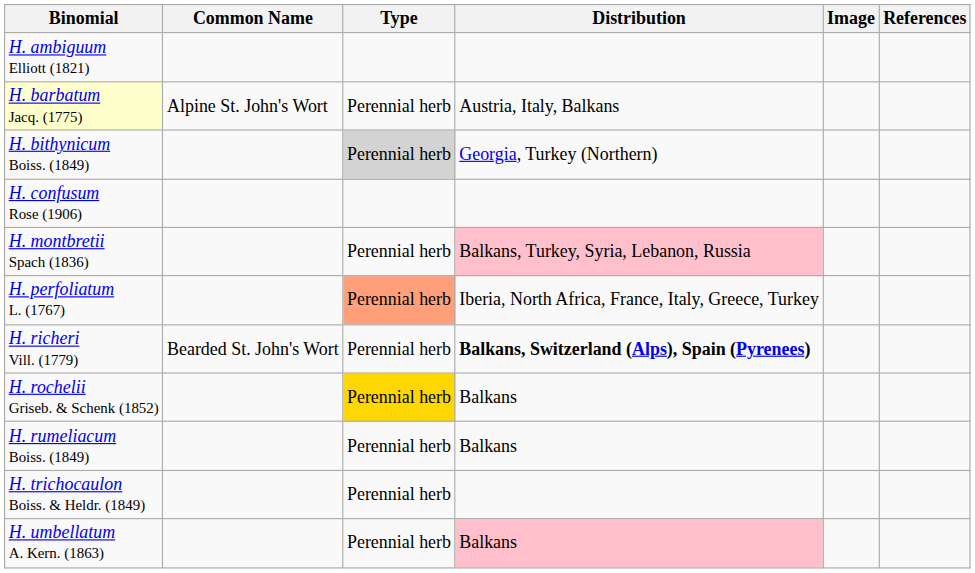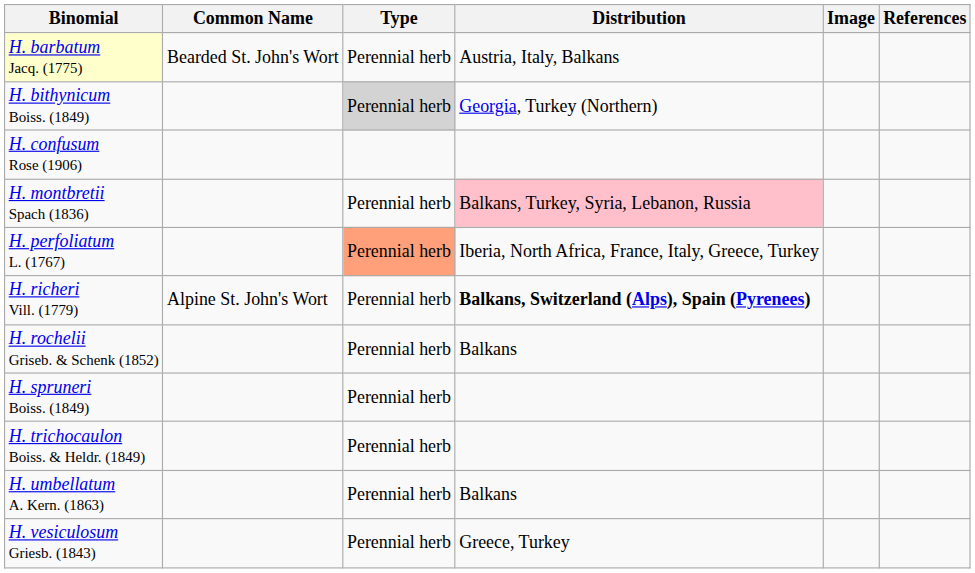 <table class="wikitable mw-collapsible ">
 <tr>
 <th>Binomial</th>
 <th>Common Name</th>
 <th>Type</th>
 <th>Distribution</th>
 <th>Image</th>
 <th>References</th>
 </tr>
 <tr>
-<td><em><a href='#'>H. ambiguum</a></em><br><small>Elliott (1821)</small></td>
-<td></td>
-<td></td>
-<td></td>
-<td></td>
-<td></td>
-</tr>
-<tr>
 <td scope="row" style="background:#FFFFCC;"><em><a href='#'>H. barbatum</a></em><br><small>Jacq. (1775)</small></td>
-<td>Alpine St. John's Wort</td>
+<td>Bearded St. John's Wort</td>
 <td>Perennial herb</td>
 <td>Austria, Italy, Balkans</td>
 <td></td>
 <td></td>
 </tr>
 <tr>
 <td><em><a href='#'>H. bithynicum</a></em><br><small>Boiss. (1849)</small></td>
 <td></td>
 <td style="background: lightgrey;">Perennial herb</td>
 <td><a href='#'>Georgia</a>, Turkey (Northern)</td>
 <td></td>
 <td></td>
 </tr>
 <tr>
 <td><em><a href='#'>H. confusum</a></em><br><small>Rose (1906)</small></td>
 <td></td>
 <td></td>
 <td></td>
 <td></td>
 <td></td>
 </tr>
 <tr>
 <td><em><a href='#'>H. montbretii</a></em><br><small>Spach (1836)</small></td>
 <td></td>
 <td>Perennial herb</td>
 <td style="background: pink;">Balkans, Turkey, Syria, Lebanon, Russia</td>
 <td></td>
 <td></td>
 </tr>
 <tr>
 <td><em><a href='#'>H. perfoliatum</a></em><br><small>L. (1767)</small></td>
 <td></td>
 <td style="background: lightsalmon;">Perennial herb</td>
 <td>Iberia, North Africa, France, Italy, Greece, Turkey</td>
 <td></td>
 <td></td>
 </tr>
 <tr>
 <td><em><a href='#'>H. richeri</a></em><br><small>Vill. (1779)</small></td>
-<td>Bearded St. John's Wort</td>
+<td>Alpine St. John's Wort</td>
 <td>Perennial herb</td>
 <td><strong>Balkans, Switzerland (<a href='#'>Alps</a>), Spain (<a href='#'>Pyrenees</a>)</strong></td>
 <td></td>
 <td></td>
 </tr>
 <tr>
 <td><a href='#'><em>H. rochelii</em></a><br><small>Griseb. & Schenk (1852)</small></td>
 <td></td>
-<td style="background: gold;">Perennial herb</td>
+<td>Perennial herb</td>
 <td>Balkans</td>
 <td></td>
 <td></td>
 </tr>
 <tr>
-<td><em><a href='#'>H. rumeliacum</a></em><br><small>Boiss. (1849)</small></td>
+<td><em><a href='#'>H. spruneri</a></em><br><small>Boiss. (1849)</small></td>
 <td></td>
 <td>Perennial herb</td>
-<td>Balkans</td>
+<td></td>
 <td></td>
 <td></td>
 </tr>
 <tr>
 <td><em><a href='#'>H. trichocaulon</a></em><br><small>Boiss. & Heldr. (1849)</small></td>
 <td></td>
 <td>Perennial herb</td>
 <td></td>
 <td></td>
 <td></td>
 </tr>
 <tr>
 <td><em><a href='#'>H. umbellatum</a></em><br><small>A. Kern. (1863)</small></td>
 <td></td>
 <td>Perennial herb</td>
-<td style="background: pink;">Balkans</td>
+<td>Balkans</td>
+<td></td>
+<td></td>
+</tr>
+<tr>
+<td><em><a href='#'>H. vesiculosum</a></em><br><small>Griesb. (1843)</small></td>
+<td></td>
+<td>Perennial herb</td>
+<td>Greece, Turkey</td>
 <td></td>
 <td></td>
 </tr>
 </table>
